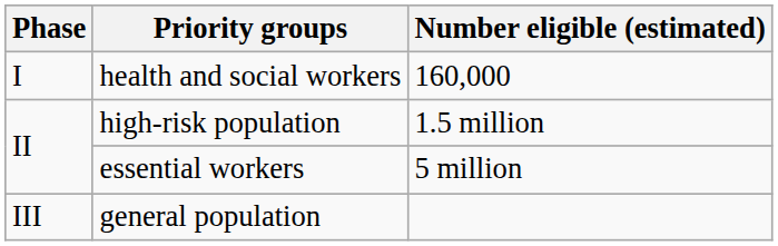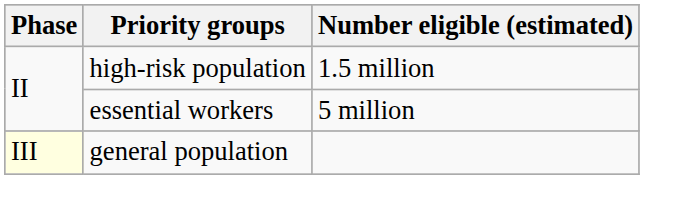 <table class="wikitable">
 <tr>
 <th>Phase</th>
 <th>Priority groups</th>
 <th>Number eligible (estimated)</th>
-</tr>
-<tr>
-<td>I</td>
-<td>health and social workers</td>
-<td>160,000</td>
 </tr>
 <tr>
 <td rowspan="2">II</td>
 <td>high-risk population</td>
 <td>1.5 million</td>
 </tr>
 <tr>
 <td>essential workers</td>
 <td>5 million</td>
 </tr>
 <tr>
-<td>III</td>
+<td style="background: lightyellow;">III</td>
 <td>general population</td>
 <td></td>
 </tr>
 </table>
